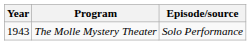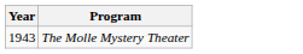 <table class="wikitable">
 <tr>
 <th>Year</th>
 <th>Program</th>
-<th>Episode/source</th>
 </tr>
 <tr>
 <td>1943</td>
 <td><em>The Molle Mystery Theater</em></td>
-<td><em>Solo Performance</em></td>
 </tr>
 </table>
